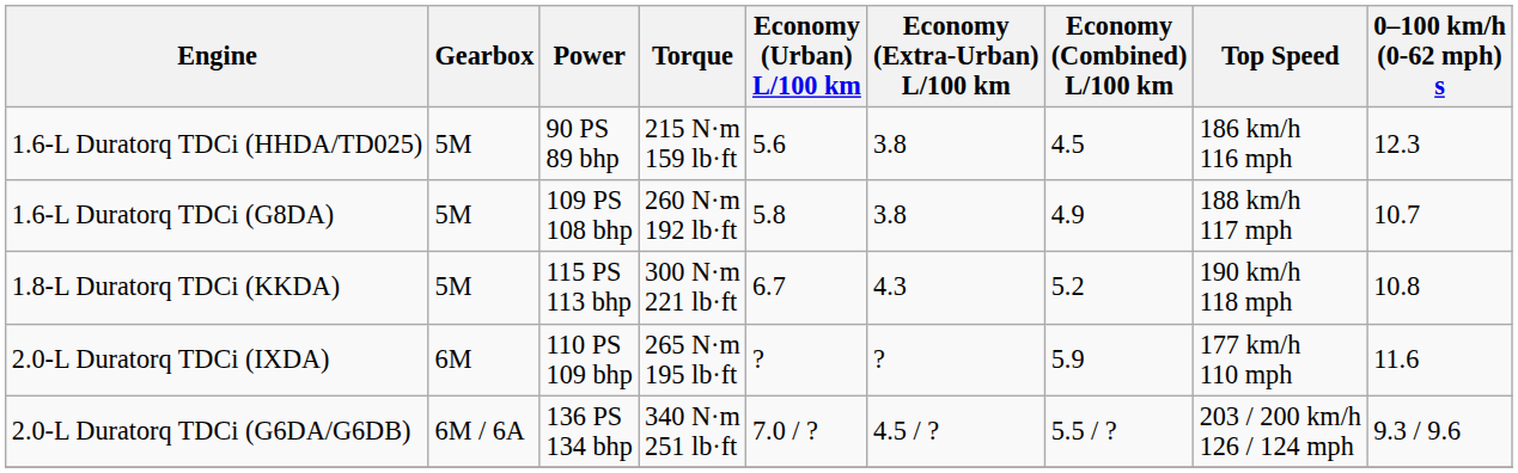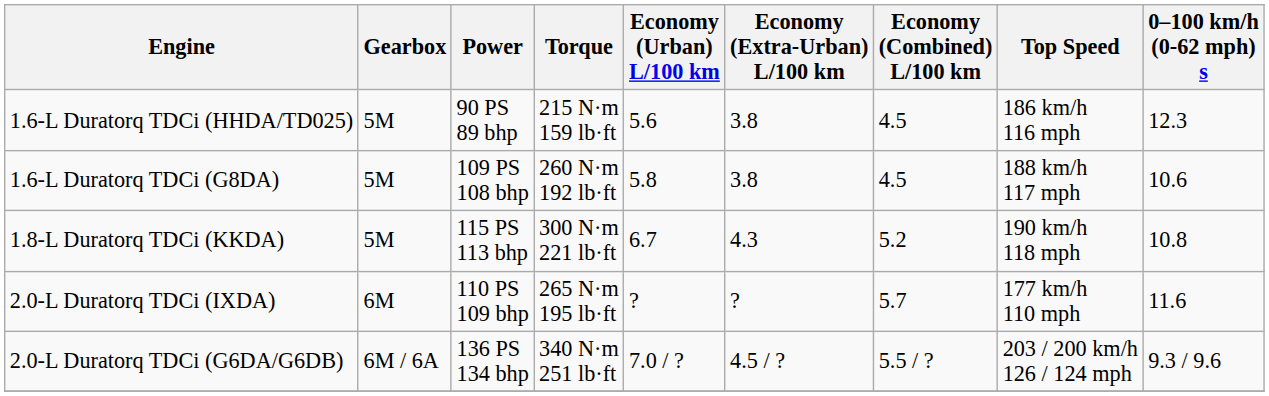 <table class="wikitable">
 <tr>
 <th>Engine</th>
 <th>Gearbox</th>
 <th>Power</th>
 <th>Torque</th>
 <th>Economy<br>(Urban)<br><a href='#'>L/100 km</a></th>
 <th>Economy<br>(Extra-Urban)<br>L/100 km</th>
 <th>Economy<br>(Combined)<br>L/100 km</th>
 <th>Top Speed</th>
 <th>0–100 km/h<br>(0-62 mph)<br><a href='#'>s</a></th>
 </tr>
 <tr>
 <td>1.6-L Duratorq TDCi (HHDA/TD025)</td>
 <td>5M</td>
 <td>90 PS<br>89 bhp</td>
 <td>215 N·m<br>159 lb·ft</td>
 <td>5.6</td>
 <td>3.8</td>
 <td>4.5</td>
 <td>186 km/h<br>116 mph</td>
 <td>12.3</td>
 </tr>
 <tr>
 <td>1.6-L Duratorq TDCi (G8DA)</td>
 <td>5M</td>
 <td>109 PS<br>108 bhp</td>
 <td>260 N·m<br>192 lb·ft</td>
 <td>5.8</td>
 <td>3.8</td>
-<td>4.9</td>
+<td>4.5</td>
 <td>188 km/h<br>117 mph</td>
-<td>10.7</td>
+<td>10.6</td>
 </tr>
 <tr>
 <td>1.8-L Duratorq TDCi (KKDA)</td>
 <td>5M</td>
 <td>115 PS<br>113 bhp</td>
 <td>300 N·m<br>221 lb·ft</td>
 <td>6.7</td>
 <td>4.3</td>
 <td>5.2</td>
 <td>190 km/h<br>118 mph</td>
 <td>10.8</td>
 </tr>
 <tr>
 <td>2.0-L Duratorq TDCi (IXDA)</td>
 <td>6M</td>
 <td>110 PS<br>109 bhp</td>
 <td>265 N·m<br>195 lb·ft</td>
 <td>?</td>
 <td>?</td>
-<td>5.9</td>
+<td>5.7</td>
 <td>177 km/h<br>110 mph</td>
 <td>11.6</td>
 </tr>
 <tr>
 <td>2.0-L Duratorq TDCi (G6DA/G6DB)</td>
 <td>6M / 6A</td>
 <td>136 PS<br>134 bhp</td>
 <td>340 N·m<br>251 lb·ft</td>
 <td>7.0 / ?</td>
 <td>4.5 / ?</td>
 <td>5.5 / ?</td>
 <td>203 / 200 km/h<br>126 / 124 mph</td>
 <td>9.3 / 9.6</td>
 </tr>
 <tr>
 </tr>
 </table>
